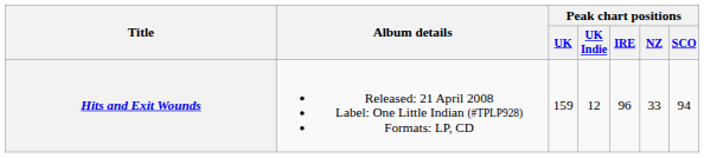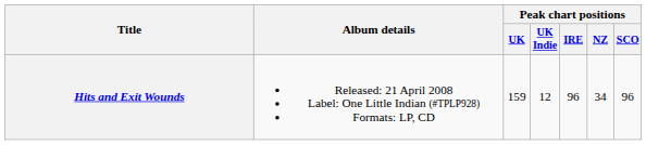 <table class="wikitable plainrowheaders" style="text-align:center;">
 <tr>
 <th scope="col" rowspan="2" style="width:20em;">Title</th>
 <th scope="col" rowspan="2" style="width:20em;">Album details</th>
 <th scope="col" colspan="5">Peak chart positions</th>
 </tr>
 <tr>
 <th style="width:2em;font-size:90%;"><a href='#'>UK</a><br></th>
 <th style="width:2em;font-size:90%;"><a href='#'>UK<br>Indie</a><br></th>
 <th style="width:2em;font-size:90%;"><a href='#'>IRE</a><br></th>
 <th style="width:2em;font-size:90%;"><a href='#'>NZ</a><br></th>
 <th style="width:2em;font-size:90%;"><a href='#'>SCO</a><br></th>
 </tr>
 <tr>
 <th scope="row"><em><a href='#'>Hits and Exit Wounds</a></em></th>
 <td><br><ul><li>Released: 21 April 2008</li><li>Label: One Little Indian <small>(#TPLP928)</small></li><li>Formats: LP, CD</li></ul></td>
 <td>159</td>
 <td>12</td>
 <td>96</td>
-<td>33</td>
-<td>94</td>
+<td>34</td>
+<td>96</td>
 </tr>
 </table>
